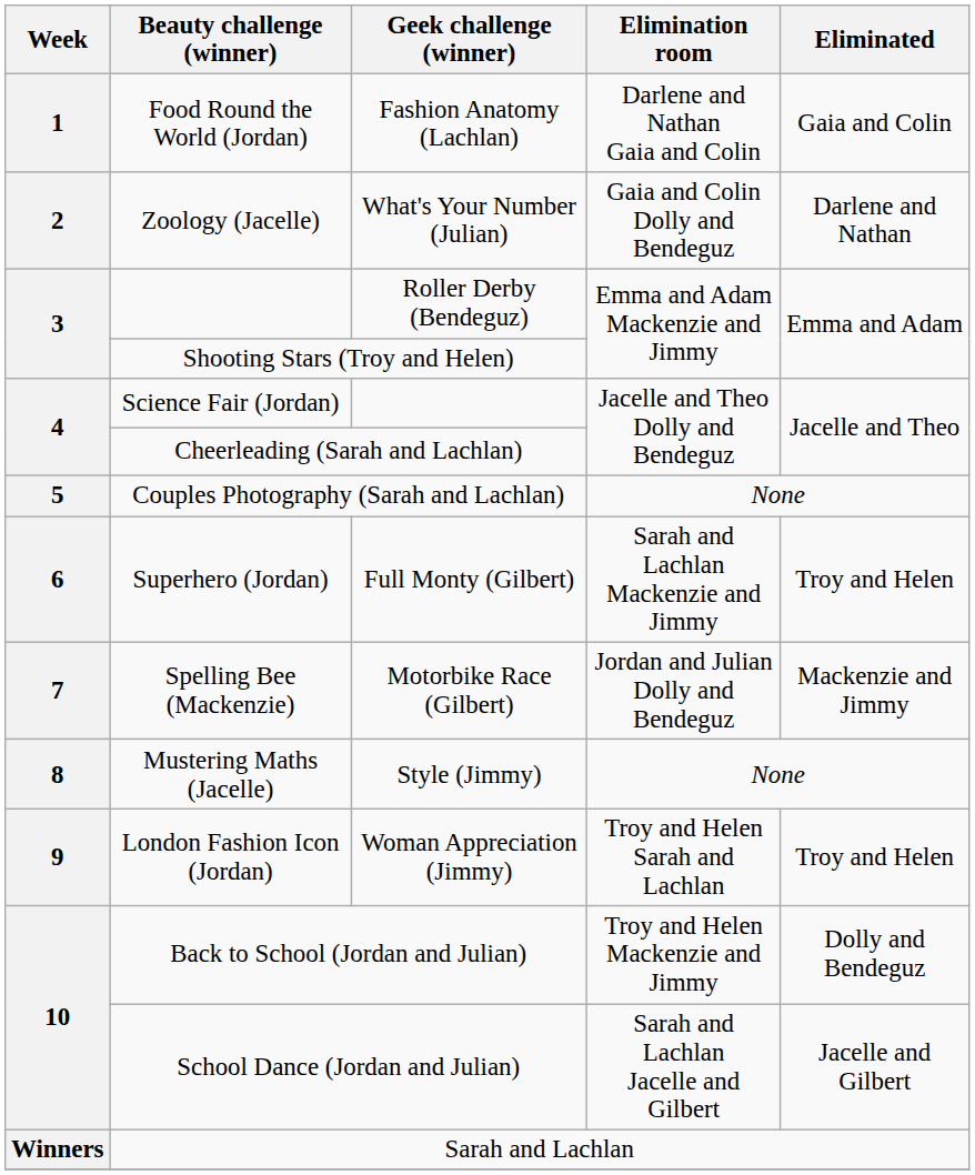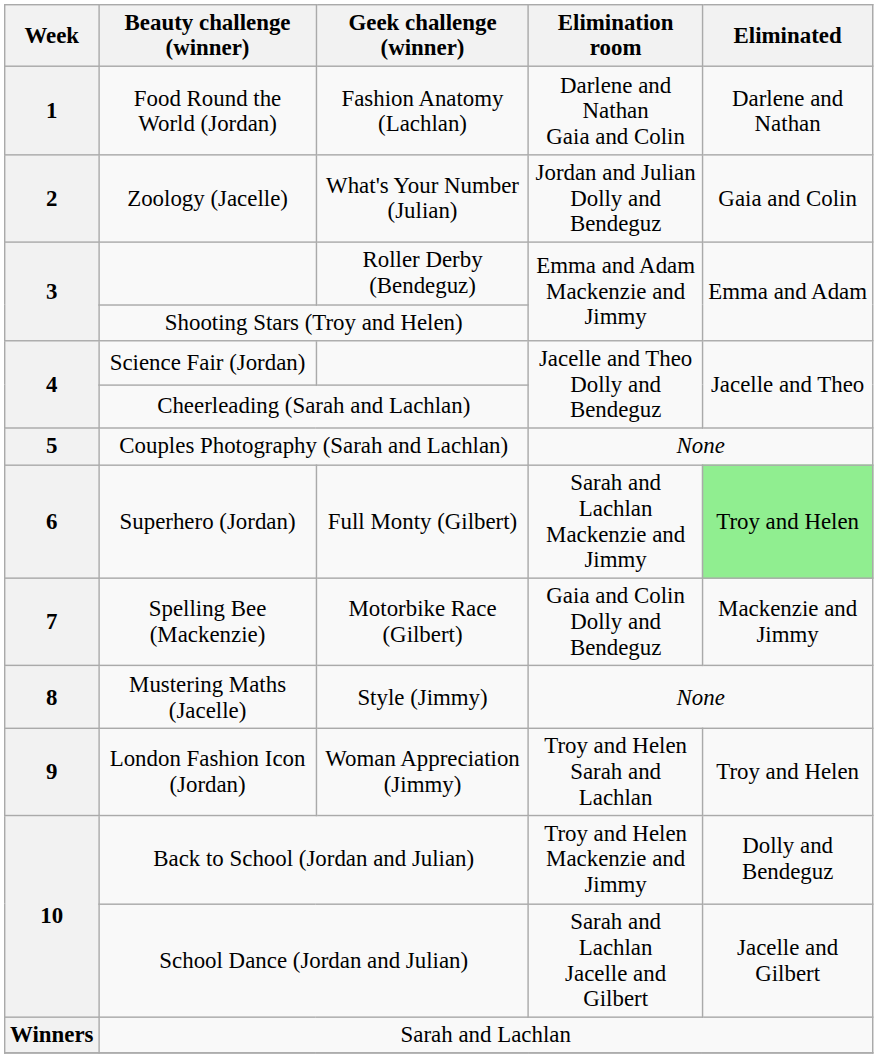 <table class="wikitable" style="text-align: center">
 <tr>
 <th>Week</th>
 <th>Beauty challenge (winner)</th>
 <th>Geek challenge (winner)</th>
 <th>Elimination room</th>
 <th>Eliminated</th>
 </tr>
 <tr>
 <th>1</th>
 <td>Food Round the World (Jordan)</td>
 <td>Fashion Anatomy (Lachlan)</td>
 <td>Darlene and Nathan<br>Gaia and Colin</td>
-<td>Gaia and Colin</td>
+<td>Darlene and Nathan</td>
 </tr>
 <tr>
 <th>2</th>
 <td>Zoology (Jacelle)</td>
 <td>What's Your Number (Julian)</td>
-<td>Gaia and Colin<br>Dolly and Bendeguz</td>
-<td>Darlene and Nathan</td>
+<td>Jordan and Julian<br>Dolly and Bendeguz</td>
+<td>Gaia and Colin</td>
 </tr>
 <tr>
 <th rowspan="2">3</th>
 <td></td>
 <td>Roller Derby (Bendeguz)</td>
 <td rowspan="2">Emma and Adam<br>Mackenzie and Jimmy</td>
 <td rowspan="2">Emma and Adam</td>
 </tr>
 <tr>
 <td colspan="2">Shooting Stars (Troy and Helen)</td>
 </tr>
 <tr>
 <th rowspan="2">4</th>
 <td>Science Fair (Jordan)</td>
 <td></td>
 <td rowspan="2">Jacelle and Theo<br>Dolly and Bendeguz</td>
 <td rowspan="2">Jacelle and Theo</td>
 </tr>
 <tr>
 <td colspan="2">Cheerleading (Sarah and Lachlan)</td>
 </tr>
 <tr>
 <th>5</th>
 <td colspan="2">Couples Photography (Sarah and Lachlan)</td>
 <td colspan="2"><em>None</em></td>
 </tr>
 <tr>
 <th>6</th>
 <td>Superhero (Jordan)</td>
 <td>Full Monty (Gilbert)</td>
 <td>Sarah and Lachlan<br>Mackenzie and Jimmy</td>
-<td>Troy and Helen</td>
+<td style="background: lightgreen;">Troy and Helen</td>
 </tr>
 <tr>
 <th>7</th>
 <td>Spelling Bee (Mackenzie)</td>
 <td>Motorbike Race (Gilbert)</td>
-<td>Jordan and Julian<br>Dolly and Bendeguz</td>
+<td>Gaia and Colin<br>Dolly and Bendeguz</td>
 <td>Mackenzie and Jimmy</td>
 </tr>
 <tr>
 <th>8</th>
 <td>Mustering Maths (Jacelle)</td>
 <td>Style (Jimmy)</td>
 <td colspan="2"><em>None</em></td>
 </tr>
 <tr>
 <th>9</th>
 <td>London Fashion Icon (Jordan)</td>
 <td>Woman Appreciation (Jimmy)</td>
 <td>Troy and Helen<br>Sarah and Lachlan</td>
 <td>Troy and Helen</td>
 </tr>
 <tr>
 <th rowspan="2">10</th>
 <td colspan="2">Back to School (Jordan and Julian)</td>
 <td>Troy and Helen<br>Mackenzie and Jimmy</td>
 <td>Dolly and Bendeguz</td>
 </tr>
 <tr>
 <td colspan="2">School Dance (Jordan and Julian)</td>
 <td>Sarah and Lachlan<br>Jacelle and Gilbert</td>
 <td>Jacelle and Gilbert</td>
 </tr>
 <tr>
 <th>Winners</th>
 <td colspan="4">Sarah and Lachlan</td>
 </tr>
 <tr>
 </tr>
 </table>
